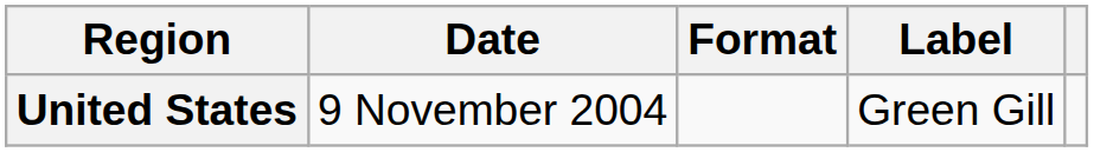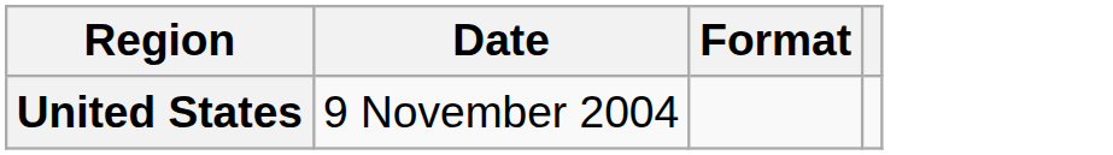 <table class="wikitable plainrowheaders">
 <tr>
 <th scope="col">Region</th>
 <th scope="col">Date</th>
 <th scope="col">Format</th>
-<th scope="col">Label</th>
 <th scope="col"></th>
 </tr>
 <tr>
 <th scope="row">United States</th>
 <td>9 November 2004</td>
 <td></td>
-<td>Green Gill</td>
 <td align="center"></td>
 </tr>
 </table>
